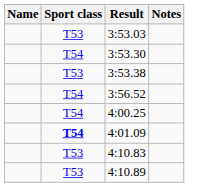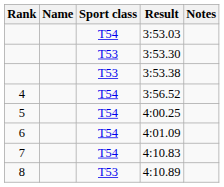 <table class="wikitable sortable" style="text-align:center">
 <tr>
+<th>Rank</th>
 <th>Name</th>
 <th>Sport class</th>
 <th>Result</th>
 <th>Notes</th>
 </tr>
 <tr>
+<td></td>
 <td align="left"></td>
-<td><a href='#'>T53</a></td>
+<td><a href='#'>T54</a></td>
 <td>3:53.03</td>
 <td></td>
 </tr>
 <tr>
+<td></td>
 <td align="left"></td>
-<td><a href='#'>T54</a></td>
+<td><a href='#'>T53</a></td>
 <td>3:53.30</td>
 <td></td>
 </tr>
 <tr>
+<td></td>
 <td align="left"></td>
 <td><a href='#'>T53</a></td>
 <td>3:53.38</td>
 <td></td>
 </tr>
 <tr>
+<td>4</td>
 <td align="left"></td>
 <td><a href='#'>T54</a></td>
 <td>3:56.52</td>
 <td></td>
 </tr>
 <tr>
+<td>5</td>
 <td align="left"></td>
 <td><a href='#'>T54</a></td>
 <td>4:00.25</td>
 <td></td>
 </tr>
 <tr>
+<td>6</td>
 <td align="left"></td>
-<td><strong><a href='#'>T54</a></strong></td>
+<td><a href='#'>T54</a></td>
 <td>4:01.09</td>
 <td></td>
 </tr>
 <tr>
+<td>7</td>
 <td align="left"></td>
-<td><a href='#'>T53</a></td>
+<td><a href='#'>T54</a></td>
 <td>4:10.83</td>
 <td></td>
 </tr>
 <tr>
+<td>8</td>
 <td align="left"></td>
 <td><a href='#'>T53</a></td>
 <td>4:10.89</td>
 <td></td>
 </tr>
 </table>
